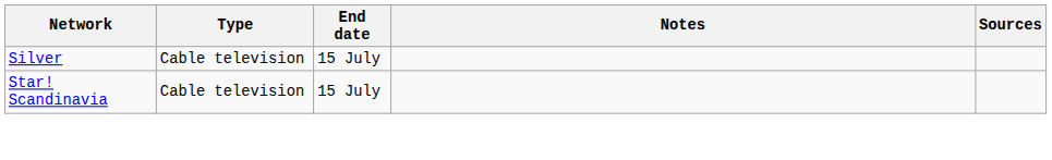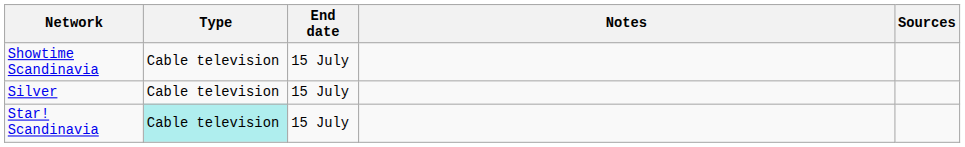 <table class="wikitable">
 <tr>
 <th style="text-align:center; width:125px">Network</th>
 <th style="text-align:center; width:130px">Type</th>
 <th style="text-align:center; width:60px">End date</th>
 <th style="text-align:center; width:500px">Notes</th>
 <th style="text-align:center; width:30px">Sources</th>
+</tr>
+<tr>
+<td><a href='#'>Showtime Scandinavia</a></td>
+<td>Cable television</td>
+<td>15 July</td>
+<td></td>
+<td></td>
 </tr>
 <tr>
 <td><a href='#'>Silver</a></td>
 <td>Cable television</td>
 <td>15 July</td>
 <td></td>
 <td></td>
 </tr>
 <tr>
 <td><a href='#'>Star! Scandinavia</a></td>
-<td>Cable television</td>
+<td style="background: paleturquoise;">Cable television</td>
 <td>15 July</td>
 <td></td>
 <td></td>
 </tr>
 </table>
